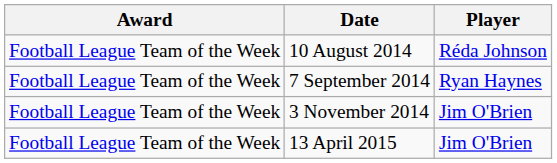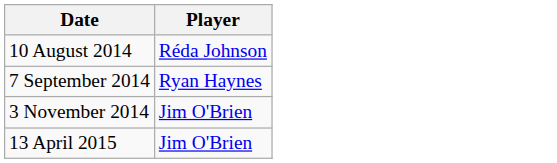 <table class="wikitable">
 <tr>
-<th>Award</th>
 <th>Date</th>
 <th>Player</th>
 </tr>
 <tr>
-<td><a href='#'>Football League</a> Team of the Week</td>
 <td>10 August 2014</td>
 <td> <a href='#'>Réda Johnson</a></td>
 </tr>
 <tr>
-<td><a href='#'>Football League</a> Team of the Week</td>
 <td>7 September 2014</td>
 <td> <a href='#'>Ryan Haynes</a></td>
 </tr>
 <tr>
-<td><a href='#'>Football League</a> Team of the Week</td>
 <td>3 November 2014</td>
 <td> <a href='#'>Jim O'Brien</a></td>
 </tr>
 <tr>
-<td><a href='#'>Football League</a> Team of the Week</td>
 <td>13 April 2015</td>
 <td> <a href='#'>Jim O'Brien</a></td>
 </tr>
 </table>
